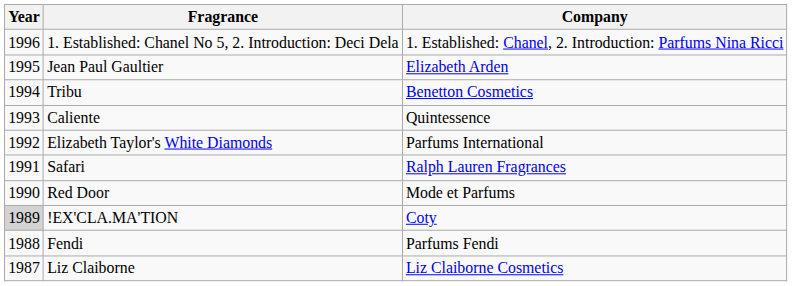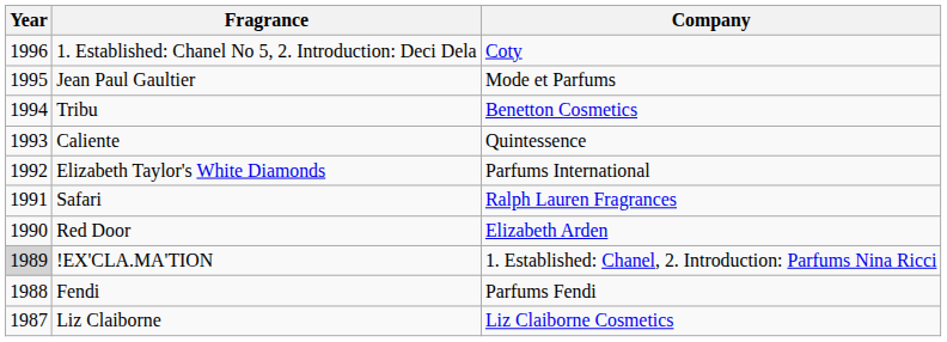 <table class="wikitable sortable">
 <tr>
 <th>Year</th>
 <th>Fragrance</th>
 <th>Company</th>
 </tr>
 <tr>
 <td>1996</td>
 <td>1. Established: Chanel No 5, 2. Introduction: Deci Dela</td>
-<td>1. Established: <a href='#'>Chanel</a>, 2. Introduction: <a href='#'>Parfums Nina Ricci</a></td>
+<td><a href='#'>Coty</a></td>
 </tr>
 <tr>
 <td>1995</td>
 <td>Jean Paul Gaultier</td>
-<td><a href='#'>Elizabeth Arden</a></td>
+<td>Mode et Parfums</td>
 </tr>
 <tr>
 <td>1994</td>
 <td>Tribu</td>
 <td><a href='#'>Benetton Cosmetics</a></td>
 </tr>
 <tr>
 <td>1993</td>
 <td>Caliente</td>
 <td>Quintessence</td>
 </tr>
 <tr>
 <td>1992</td>
 <td>Elizabeth Taylor's <a href='#'>White Diamonds</a></td>
 <td>Parfums International</td>
 </tr>
 <tr>
 <td>1991</td>
 <td>Safari</td>
 <td><a href='#'>Ralph Lauren Fragrances</a></td>
 </tr>
 <tr>
 <td>1990</td>
 <td>Red Door</td>
-<td>Mode et Parfums</td>
+<td><a href='#'>Elizabeth Arden</a></td>
 </tr>
 <tr>
 <td style="background: lightgrey;">1989</td>
 <td>!EX'CLA.MA'TION</td>
-<td><a href='#'>Coty</a></td>
+<td>1. Established: <a href='#'>Chanel</a>, 2. Introduction: <a href='#'>Parfums Nina Ricci</a></td>
 </tr>
 <tr>
 <td>1988</td>
 <td>Fendi</td>
 <td>Parfums Fendi</td>
 </tr>
 <tr>
 <td>1987</td>
 <td>Liz Claiborne</td>
 <td><a href='#'>Liz Claiborne Cosmetics</a></td>
 </tr>
 </table>
